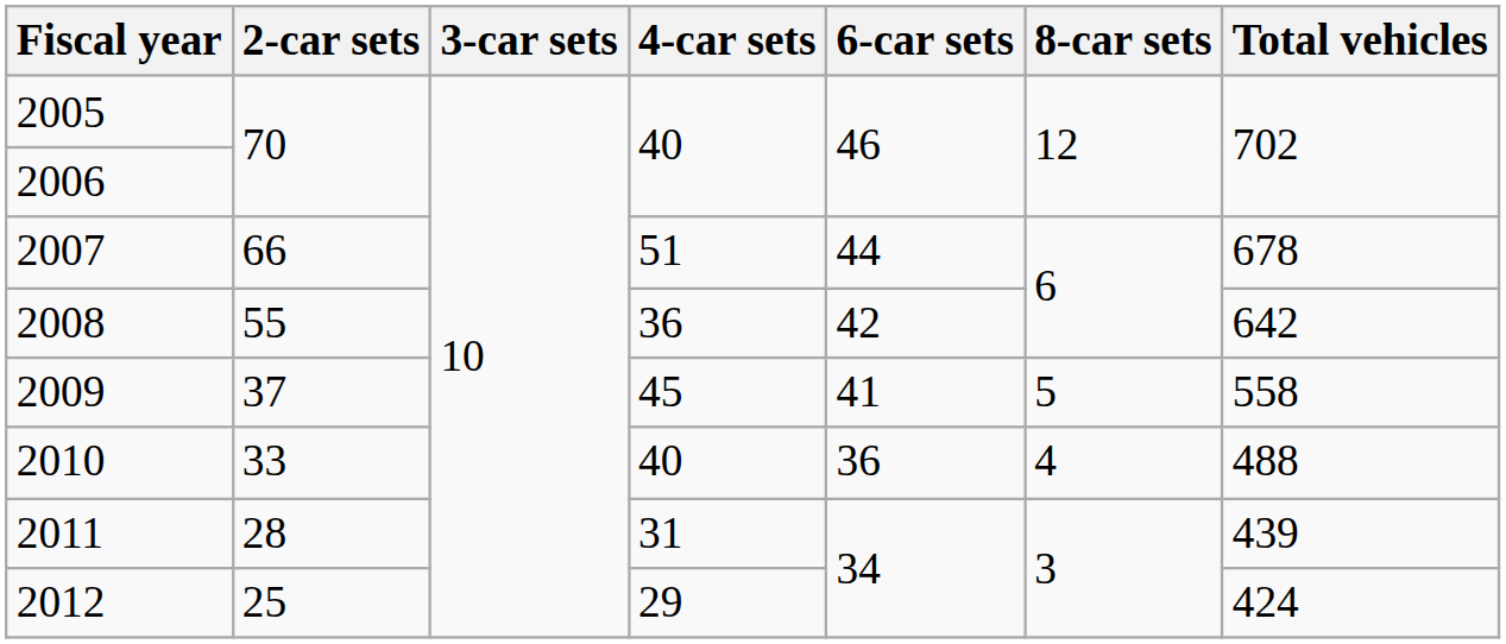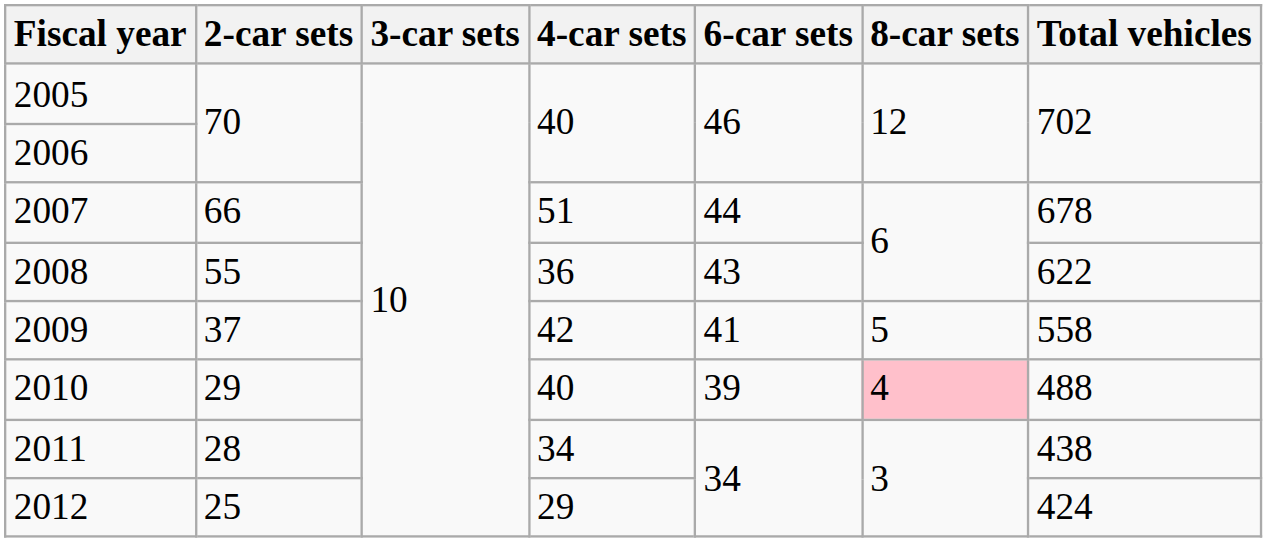 <table class="wikitable">
 <tr>
 <th>Fiscal year</th>
 <th>2-car sets</th>
 <th>3-car sets</th>
 <th>4-car sets</th>
 <th>6-car sets</th>
 <th>8-car sets</th>
 <th>Total vehicles</th>
 </tr>
 <tr>
 <td>2005</td>
 <td rowspan="2">70</td>
 <td rowspan="8">10</td>
 <td rowspan="2">40</td>
 <td rowspan="2">46</td>
 <td rowspan="2">12</td>
 <td rowspan="2">702</td>
 </tr>
 <tr>
 <td>2006</td>
 </tr>
 <tr>
 <td>2007</td>
 <td>66</td>
 <td>51</td>
 <td>44</td>
 <td rowspan="2">6</td>
 <td>678</td>
 </tr>
 <tr>
 <td>2008</td>
 <td>55</td>
 <td>36</td>
-<td>42</td>
-<td>642</td>
+<td>43</td>
+<td>622</td>
 </tr>
 <tr>
 <td>2009</td>
 <td>37</td>
-<td>45</td>
+<td>42</td>
 <td>41</td>
 <td>5</td>
 <td>558</td>
 </tr>
 <tr>
 <td>2010</td>
-<td>33</td>
+<td>29</td>
 <td>40</td>
-<td>36</td>
-<td>4</td>
+<td>39</td>
+<td style="background: pink;">4</td>
 <td>488</td>
 </tr>
 <tr>
 <td>2011</td>
 <td>28</td>
-<td>31</td>
+<td>34</td>
 <td rowspan="2">34</td>
 <td rowspan="2">3</td>
-<td>439</td>
+<td>438</td>
 </tr>
 <tr>
 <td>2012</td>
 <td>25</td>
 <td>29</td>
 <td>424</td>
 </tr>
 </table>
